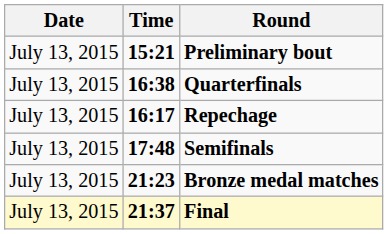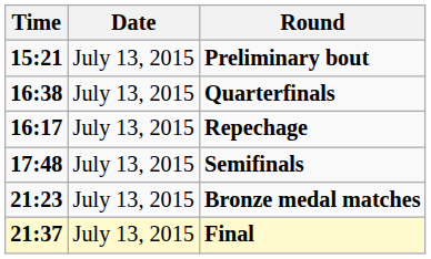 <table class="wikitable">
 <tr>
+<th>Time</th>
 <th>Date</th>
-<th>Time</th>
 <th>Round</th>
 </tr>
 <tr>
+<td><strong>15:21</strong></td>
 <td>July 13, 2015</td>
-<td><strong>15:21</strong></td>
 <td><strong>Preliminary bout</strong></td>
 </tr>
 <tr>
+<td><strong>16:38</strong></td>
 <td>July 13, 2015</td>
-<td><strong>16:38</strong></td>
 <td><strong>Quarterfinals</strong></td>
 </tr>
 <tr>
+<td><strong>16:17</strong></td>
 <td>July 13, 2015</td>
-<td><strong>16:17</strong></td>
 <td><strong>Repechage</strong></td>
 </tr>
 <tr>
+<td><strong>17:48</strong></td>
 <td>July 13, 2015</td>
-<td><strong>17:48</strong></td>
 <td><strong>Semifinals</strong></td>
 </tr>
 <tr>
+<td><strong>21:23</strong></td>
 <td>July 13, 2015</td>
-<td><strong>21:23</strong></td>
 <td><strong>Bronze medal matches</strong></td>
 </tr>
 <tr style=background:lemonchiffon>
+<td><strong>21:37</strong></td>
 <td>July 13, 2015</td>
-<td><strong>21:37</strong></td>
 <td><strong>Final</strong></td>
 </tr>
 </table>
